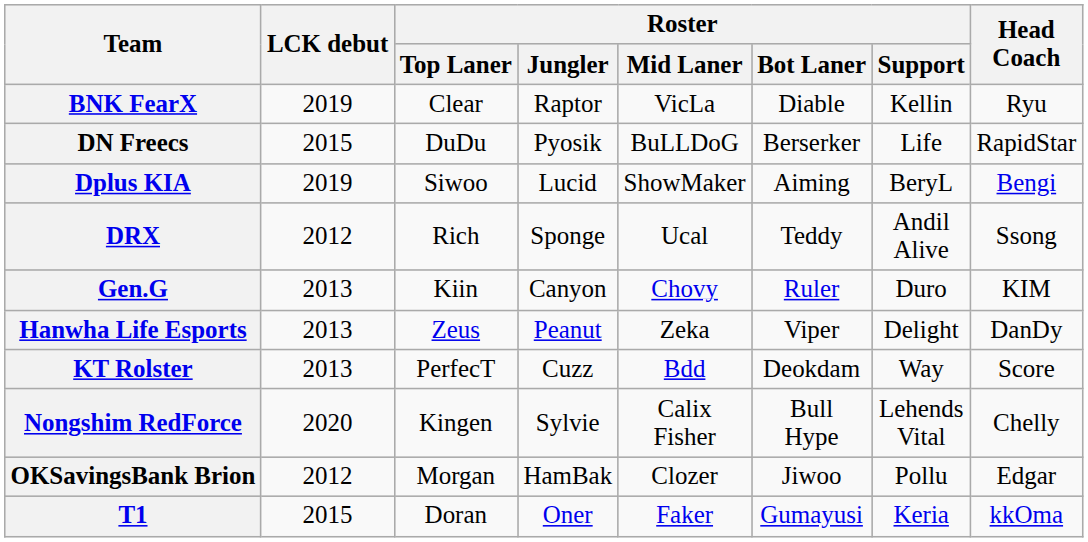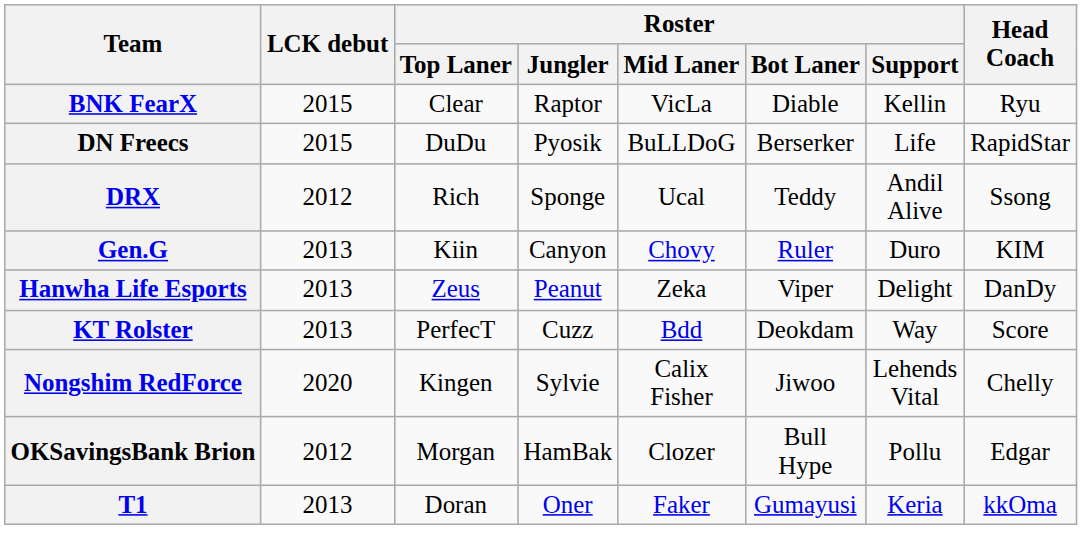 <table class="wikitable sortable" style="text-align:center">
 <tr>
 <th rowspan="2">Team</th>
 <th rowspan="2">LCK debut</th>
 <th colspan="5">Roster</th>
 <th rowspan="2">Head<br>Coach</th>
 </tr>
 <tr>
 <th>Top Laner</th>
 <th>Jungler</th>
 <th>Mid Laner</th>
 <th>Bot Laner</th>
 <th>Support</th>
 </tr>
 <tr>
 <th><a href='#'>BNK FearX</a></th>
-<td>2019</td>
+<td>2015</td>
 <td>Clear</td>
 <td>Raptor</td>
 <td>VicLa</td>
 <td>Diable</td>
 <td>Kellin</td>
 <td>Ryu</td>
 </tr>
 <tr>
 <th>DN Freecs</th>
 <td>2015</td>
 <td>DuDu</td>
 <td>Pyosik</td>
 <td>BuLLDoG</td>
 <td>Berserker</td>
 <td>Life</td>
 <td>RapidStar</td>
-</tr>
-<tr>
-<th><a href='#'>Dplus KIA</a></th>
-<td>2019</td>
-<td>Siwoo</td>
-<td>Lucid</td>
-<td>ShowMaker</td>
-<td>Aiming</td>
-<td>BeryL</td>
-<td><a href='#'>Bengi</a></td>
 </tr>
 <tr>
 <th><a href='#'>DRX</a></th>
 <td>2012</td>
 <td>Rich</td>
 <td>Sponge</td>
 <td>Ucal</td>
 <td>Teddy</td>
 <td>Andil<br>Alive</td>
 <td>Ssong</td>
 </tr>
 <tr>
 <th><a href='#'>Gen.G</a></th>
 <td>2013</td>
 <td>Kiin</td>
 <td>Canyon</td>
 <td><a href='#'>Chovy</a></td>
 <td><a href='#'>Ruler</a></td>
 <td>Duro</td>
 <td>KIM</td>
 </tr>
 <tr>
 <th><a href='#'>Hanwha Life Esports</a></th>
 <td>2013</td>
 <td><a href='#'>Zeus</a></td>
 <td><a href='#'>Peanut</a></td>
 <td>Zeka</td>
 <td>Viper</td>
 <td>Delight</td>
 <td>DanDy</td>
 </tr>
 <tr>
 <th><a href='#'>KT Rolster</a></th>
 <td>2013</td>
 <td>PerfecT</td>
 <td>Cuzz</td>
 <td><a href='#'>Bdd</a></td>
 <td>Deokdam</td>
 <td>Way</td>
 <td>Score</td>
 </tr>
 <tr>
 <th><a href='#'>Nongshim RedForce</a></th>
 <td>2020</td>
 <td>Kingen</td>
 <td>Sylvie</td>
 <td>Calix<br>Fisher</td>
-<td>Bull<br>Hype</td>
+<td>Jiwoo</td>
 <td>Lehends<br>Vital</td>
 <td>Chelly</td>
 </tr>
 <tr>
 <th>OKSavingsBank Brion</th>
 <td>2012</td>
 <td>Morgan</td>
 <td>HamBak</td>
 <td>Clozer</td>
-<td>Jiwoo</td>
+<td>Bull<br>Hype</td>
 <td>Pollu</td>
 <td>Edgar</td>
 </tr>
 <tr>
 <th><a href='#'>T1</a></th>
-<td>2015</td>
+<td>2013</td>
 <td>Doran</td>
 <td><a href='#'>Oner</a></td>
 <td><a href='#'>Faker</a></td>
 <td><a href='#'>Gumayusi</a></td>
 <td><a href='#'>Keria</a></td>
 <td><a href='#'>kkOma</a></td>
 </tr>
 </table>
